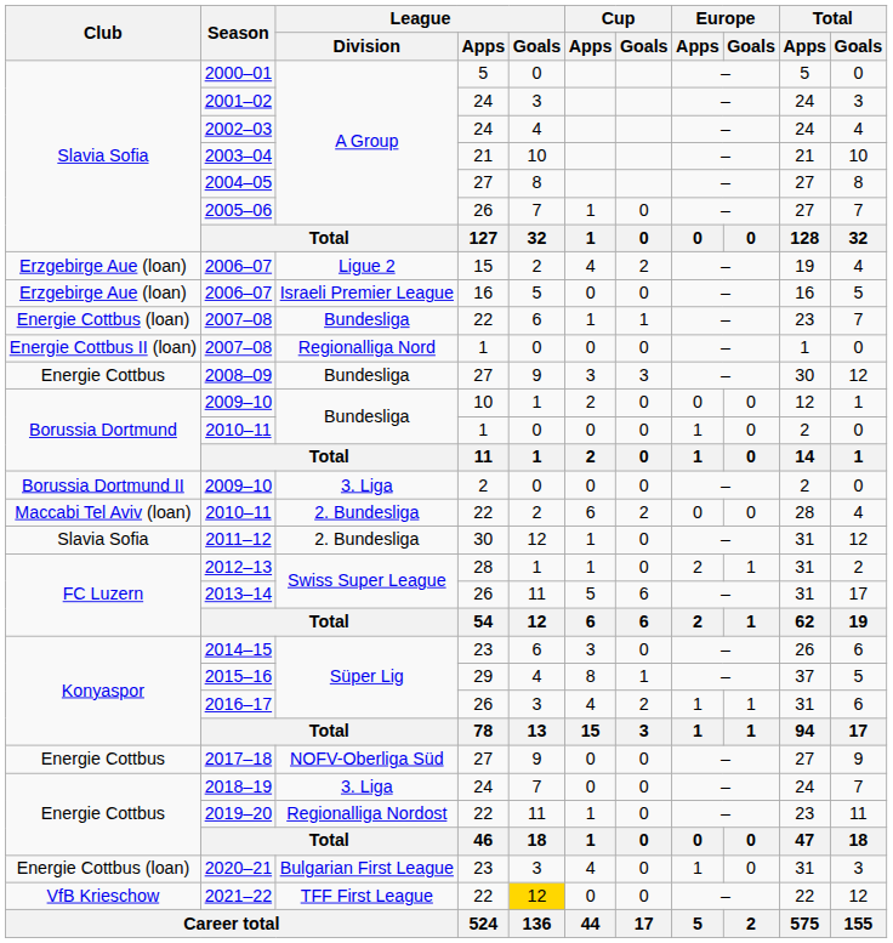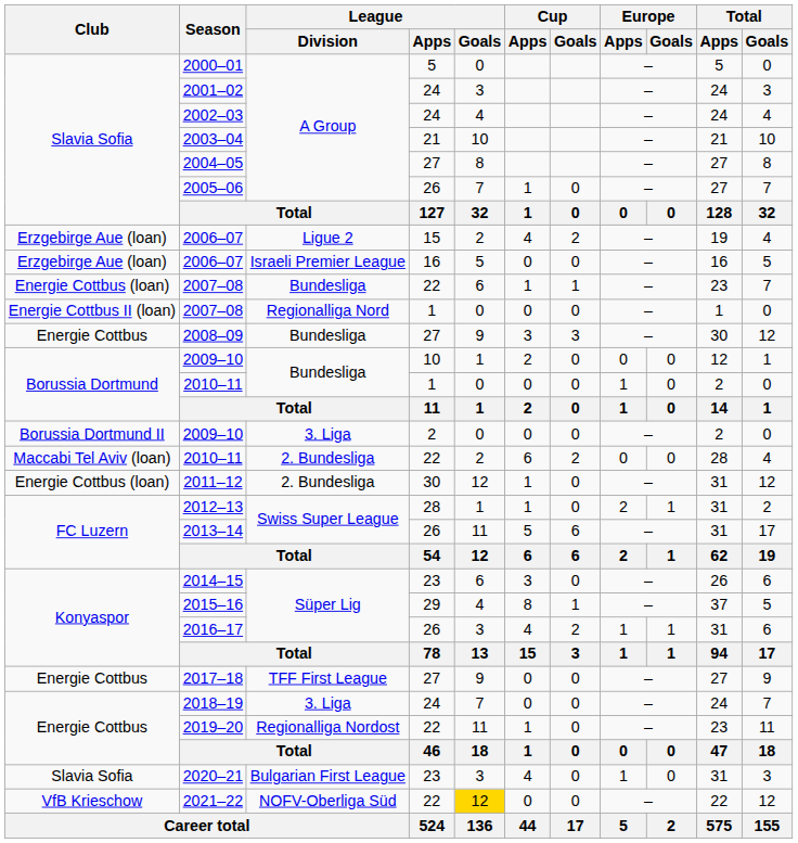 <table class="wikitable" style="text-align:center">
 <tr>
 <th rowspan="2">Club</th>
 <th rowspan="2">Season</th>
 <th colspan="3">League</th>
 <th colspan="2">Cup</th>
 <th colspan="2">Europe</th>
 <th colspan="2">Total</th>
 </tr>
 <tr>
 <th>Division</th>
 <th>Apps</th>
 <th>Goals</th>
 <th>Apps</th>
 <th>Goals</th>
 <th>Apps</th>
 <th>Goals</th>
 <th>Apps</th>
 <th>Goals</th>
 </tr>
 <tr>
 <td rowspan="7"><a href='#'>Slavia Sofia</a></td>
 <td><a href='#'>2000–01</a></td>
 <td rowspan="6"><a href='#'>A Group</a></td>
 <td>5</td>
 <td>0</td>
 <td></td>
 <td></td>
 <td colspan="2">–</td>
 <td>5</td>
 <td>0</td>
 </tr>
 <tr>
 <td><a href='#'>2001–02</a></td>
 <td>24</td>
 <td>3</td>
 <td></td>
 <td></td>
 <td colspan="2">–</td>
 <td>24</td>
 <td>3</td>
 </tr>
 <tr>
 <td><a href='#'>2002–03</a></td>
 <td>24</td>
 <td>4</td>
 <td></td>
 <td></td>
 <td colspan="2">–</td>
 <td>24</td>
 <td>4</td>
 </tr>
 <tr>
 <td><a href='#'>2003–04</a></td>
 <td>21</td>
 <td>10</td>
 <td></td>
 <td></td>
 <td colspan="2">–</td>
 <td>21</td>
 <td>10</td>
 </tr>
 <tr>
 <td><a href='#'>2004–05</a></td>
 <td>27</td>
 <td>8</td>
 <td></td>
 <td></td>
 <td colspan="2">–</td>
 <td>27</td>
 <td>8</td>
 </tr>
 <tr>
 <td><a href='#'>2005–06</a></td>
 <td>26</td>
 <td>7</td>
 <td>1</td>
 <td>0</td>
 <td colspan="2">–</td>
 <td>27</td>
 <td>7</td>
 </tr>
 <tr>
 <th colspan="2">Total</th>
 <th>127</th>
 <th>32</th>
 <th>1</th>
 <th>0</th>
 <th>0</th>
 <th>0</th>
 <th>128</th>
 <th>32</th>
 </tr>
 <tr>
 <td><a href='#'>Erzgebirge Aue</a> (loan)</td>
 <td><a href='#'>2006–07</a></td>
 <td><a href='#'>Ligue 2</a></td>
 <td>15</td>
 <td>2</td>
 <td>4</td>
 <td>2</td>
 <td colspan="2">–</td>
 <td>19</td>
 <td>4</td>
 </tr>
 <tr>
 <td><a href='#'>Erzgebirge Aue</a> (loan)</td>
 <td><a href='#'>2006–07</a></td>
 <td><a href='#'>Israeli Premier League</a></td>
 <td>16</td>
 <td>5</td>
 <td>0</td>
 <td>0</td>
 <td colspan="2">–</td>
 <td>16</td>
 <td>5</td>
 </tr>
 <tr>
 <td><a href='#'>Energie Cottbus</a> (loan)</td>
 <td><a href='#'>2007–08</a></td>
 <td><a href='#'>Bundesliga</a></td>
 <td>22</td>
 <td>6</td>
 <td>1</td>
 <td>1</td>
 <td colspan="2">–</td>
 <td>23</td>
 <td>7</td>
 </tr>
 <tr>
 <td><a href='#'>Energie Cottbus II</a> (loan)</td>
 <td><a href='#'>2007–08</a></td>
 <td><a href='#'>Regionalliga Nord</a></td>
 <td>1</td>
 <td>0</td>
 <td>0</td>
 <td>0</td>
 <td colspan="2">–</td>
 <td>1</td>
 <td>0</td>
 </tr>
 <tr>
 <td>Energie Cottbus</td>
 <td><a href='#'>2008–09</a></td>
 <td>Bundesliga</td>
 <td>27</td>
 <td>9</td>
 <td>3</td>
 <td>3</td>
 <td colspan="2">–</td>
 <td>30</td>
 <td>12</td>
 </tr>
 <tr>
 <td rowspan="3"><a href='#'>Borussia Dortmund</a></td>
 <td><a href='#'>2009–10</a></td>
 <td rowspan="2">Bundesliga</td>
 <td>10</td>
 <td>1</td>
 <td>2</td>
 <td>0</td>
 <td>0</td>
 <td>0</td>
 <td>12</td>
 <td>1</td>
 </tr>
 <tr>
 <td><a href='#'>2010–11</a></td>
 <td>1</td>
 <td>0</td>
 <td>0</td>
 <td>0</td>
 <td>1</td>
 <td>0</td>
 <td>2</td>
 <td>0</td>
 </tr>
 <tr>
 <th colspan="2">Total</th>
 <th>11</th>
 <th>1</th>
 <th>2</th>
 <th>0</th>
 <th>1</th>
 <th>0</th>
 <th>14</th>
 <th>1</th>
 </tr>
 <tr>
 <td><a href='#'>Borussia Dortmund II</a></td>
 <td><a href='#'>2009–10</a></td>
 <td><a href='#'>3. Liga</a></td>
 <td>2</td>
 <td>0</td>
 <td>0</td>
 <td>0</td>
 <td colspan="2">–</td>
 <td>2</td>
 <td>0</td>
 </tr>
 <tr>
 <td><a href='#'>Maccabi Tel Aviv</a> (loan)</td>
 <td><a href='#'>2010–11</a></td>
 <td><a href='#'>2. Bundesliga</a></td>
 <td>22</td>
 <td>2</td>
 <td>6</td>
 <td>2</td>
 <td>0</td>
 <td>0</td>
 <td>28</td>
 <td>4</td>
 </tr>
 <tr>
-<td>Slavia Sofia</td>
+<td>Energie Cottbus (loan)</td>
 <td><a href='#'>2011–12</a></td>
 <td>2. Bundesliga</td>
 <td>30</td>
 <td>12</td>
 <td>1</td>
 <td>0</td>
 <td colspan="2">–</td>
 <td>31</td>
 <td>12</td>
 </tr>
 <tr>
 <td rowspan="3"><a href='#'>FC Luzern</a></td>
 <td><a href='#'>2012–13</a></td>
 <td rowspan="2"><a href='#'>Swiss Super League</a></td>
 <td>28</td>
 <td>1</td>
 <td>1</td>
 <td>0</td>
 <td>2</td>
 <td>1</td>
 <td>31</td>
 <td>2</td>
 </tr>
 <tr>
 <td><a href='#'>2013–14</a></td>
 <td>26</td>
 <td>11</td>
 <td>5</td>
 <td>6</td>
 <td colspan="2">–</td>
 <td>31</td>
 <td>17</td>
 </tr>
 <tr>
 <th colspan="2">Total</th>
 <th>54</th>
 <th>12</th>
 <th>6</th>
 <th>6</th>
 <th>2</th>
 <th>1</th>
 <th>62</th>
 <th>19</th>
 </tr>
 <tr>
 <td rowspan="4"><a href='#'>Konyaspor</a></td>
 <td><a href='#'>2014–15</a></td>
 <td rowspan="3"><a href='#'>Süper Lig</a></td>
 <td>23</td>
 <td>6</td>
 <td>3</td>
 <td>0</td>
 <td colspan="2">–</td>
 <td>26</td>
 <td>6</td>
 </tr>
 <tr>
 <td><a href='#'>2015–16</a></td>
 <td>29</td>
 <td>4</td>
 <td>8</td>
 <td>1</td>
 <td colspan="2">–</td>
 <td>37</td>
 <td>5</td>
 </tr>
 <tr>
 <td><a href='#'>2016–17</a></td>
 <td>26</td>
 <td>3</td>
 <td>4</td>
 <td>2</td>
 <td>1</td>
 <td>1</td>
 <td>31</td>
 <td>6</td>
 </tr>
 <tr>
 <th colspan="2">Total</th>
 <th>78</th>
 <th>13</th>
 <th>15</th>
 <th>3</th>
 <th>1</th>
 <th>1</th>
 <th>94</th>
 <th>17</th>
 </tr>
 <tr>
 <td>Energie Cottbus</td>
 <td><a href='#'>2017–18</a></td>
-<td><a href='#'>NOFV-Oberliga Süd</a></td>
+<td><a href='#'>TFF First League</a></td>
 <td>27</td>
 <td>9</td>
 <td>0</td>
 <td>0</td>
 <td colspan="2">–</td>
 <td>27</td>
 <td>9</td>
 </tr>
 <tr>
 <td rowspan="3">Energie Cottbus</td>
 <td><a href='#'>2018–19</a></td>
 <td><a href='#'>3. Liga</a></td>
 <td>24</td>
 <td>7</td>
 <td>0</td>
 <td>0</td>
 <td colspan="2">–</td>
 <td>24</td>
 <td>7</td>
 </tr>
 <tr>
 <td><a href='#'>2019–20</a></td>
 <td><a href='#'>Regionalliga Nordost</a></td>
 <td>22</td>
 <td>11</td>
 <td>1</td>
 <td>0</td>
 <td colspan="2">–</td>
 <td>23</td>
 <td>11</td>
 </tr>
 <tr>
 <th colspan="2">Total</th>
 <th>46</th>
 <th>18</th>
 <th>1</th>
 <th>0</th>
 <th>0</th>
 <th>0</th>
 <th>47</th>
 <th>18</th>
 </tr>
 <tr>
-<td>Energie Cottbus (loan)</td>
+<td>Slavia Sofia</td>
 <td><a href='#'>2020–21</a></td>
 <td><a href='#'>Bulgarian First League</a></td>
 <td>23</td>
 <td>3</td>
 <td>4</td>
 <td>0</td>
 <td>1</td>
 <td>0</td>
 <td>31</td>
 <td>3</td>
 </tr>
 <tr>
 <td><a href='#'>VfB Krieschow</a></td>
 <td><a href='#'>2021–22</a></td>
-<td><a href='#'>TFF First League</a></td>
+<td><a href='#'>NOFV-Oberliga Süd</a></td>
 <td>22</td>
 <td style="background: gold;">12</td>
 <td>0</td>
 <td>0</td>
 <td colspan="2">–</td>
 <td>22</td>
 <td>12</td>
 </tr>
 <tr>
 <th colspan="3">Career total</th>
 <th>524</th>
 <th>136</th>
 <th>44</th>
 <th>17</th>
 <th>5</th>
 <th>2</th>
 <th>575</th>
 <th>155</th>
 </tr>
 </table>
